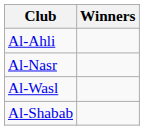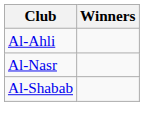 <table class="wikitable">
 <tr>
 <th>Club</th>
 <th>Winners</th>
 </tr>
 <tr>
 <td><a href='#'>Al-Ahli</a></td>
 <td></td>
 </tr>
 <tr>
 <td><a href='#'>Al-Nasr</a></td>
 <td></td>
 </tr>
 <tr>
-<td><a href='#'>Al-Wasl</a></td>
-<td></td>
-</tr>
-<tr>
 <td><a href='#'>Al-Shabab</a></td>
 <td></td>
 </tr>
 </table>
